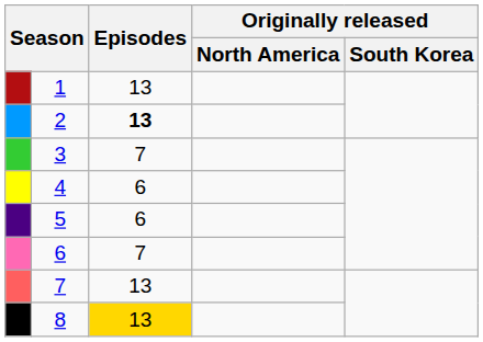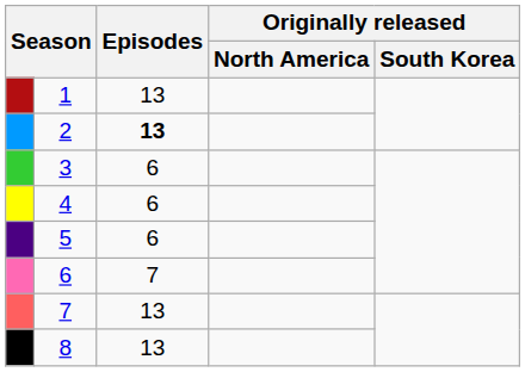 <table class="wikitable plainrowheaders" style="text-align:center;">
 <tr>
 <th colspan="2" rowspan="2">Season</th>
 <th rowspan="2">Episodes</th>
 <th colspan="2">Originally released</th>
 </tr>
 <tr>
 <th>North America</th>
 <th>South Korea</th>
 </tr>
 <tr>
 <td style="background: #B30E11;"></td>
 <td><a href='#'>1</a></td>
 <td>13</td>
 <td></td>
 <td rowspan="2"> </td>
 </tr>
 <tr>
 <td style="background: #009AFF;"></td>
 <td><a href='#'>2</a></td>
 <td><strong>13</strong></td>
 <td></td>
 </tr>
 <tr>
 <td style="background: #33cc33;"></td>
 <td><a href='#'>3</a></td>
-<td>7</td>
+<td>6</td>
 <td></td>
 <td rowspan="4"> </td>
 </tr>
 <tr>
 <td style="background: #ffff00;"></td>
 <td><a href='#'>4</a></td>
 <td>6</td>
 <td></td>
 </tr>
 <tr>
 <td style="background: #4B0082;"></td>
 <td><a href='#'>5</a></td>
 <td>6</td>
 <td></td>
 </tr>
 <tr>
 <td style="background: #FF69B4;"></td>
 <td><a href='#'>6</a></td>
 <td>7</td>
 <td></td>
 </tr>
 <tr>
 <td style="background: #FF5F5F;"></td>
 <td><a href='#'>7</a></td>
 <td>13</td>
 <td></td>
 <td rowspan="2"> </td>
 </tr>
 <tr>
 <td style="background: #000000;"></td>
 <td><a href='#'>8</a></td>
-<td style="background: gold;">13</td>
+<td>13</td>
 <td></td>
 </tr>
 </table>
